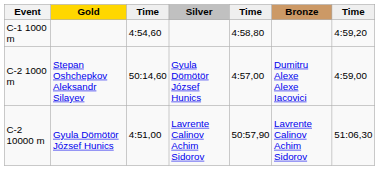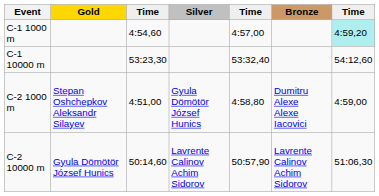 <table class="wikitable">
 <tr>
 <th>Event</th>
 <td align=center bgcolor="gold"><strong>Gold</strong></td>
 <td align=center bgcolor="EFEFEF"><strong>Time</strong></td>
 <td align=center bgcolor="silver"><strong>Silver</strong></td>
 <td align=center bgcolor="EFEFEF"><strong>Time</strong></td>
 <td align=center bgcolor="CC9966"><strong>Bronze</strong></td>
 <td align=center bgcolor="EFEFEF"><strong>Time</strong></td>
 </tr>
 <tr>
 <td>C-1 1000 m</td>
 <td></td>
 <td>4:54,60</td>
 <td></td>
-<td>4:58,80</td>
+<td>4:57,00</td>
 <td></td>
-<td>4:59,20</td>
+<td style="background: paleturquoise;">4:59,20</td>
+</tr>
+<tr>
+<td>C-1 10000 m</td>
+<td></td>
+<td>53:23,30</td>
+<td></td>
+<td>53:32,40</td>
+<td></td>
+<td>54:12,60</td>
 </tr>
 <tr>
 <td>C-2 1000 m</td>
 <td><br><a href='#'>Stepan Oshchepkov</a><br><a href='#'>Aleksandr Silayev</a></td>
-<td>50:14,60</td>
+<td>4:51,00</td>
 <td><br><a href='#'>Gyula Dömötör</a><br><a href='#'>József Hunics</a></td>
-<td>4:57,00</td>
+<td>4:58,80</td>
 <td><br><a href='#'>Dumitru Alexe</a><br><a href='#'>Alexe Iacovici</a></td>
 <td>4:59,00</td>
 </tr>
 <tr>
 <td>C-2 10000 m</td>
 <td><br><a href='#'>Gyula Dömötör</a><br><a href='#'>József Hunics</a></td>
-<td>4:51,00</td>
+<td>50:14,60</td>
 <td><br><a href='#'>Lavrente Calinov</a><br><a href='#'>Achim Sidorov</a></td>
 <td>50:57,90</td>
 <td><br><a href='#'>Lavrente Calinov</a><br><a href='#'>Achim Sidorov</a></td>
 <td>51:06,30</td>
 </tr>
 </table>
